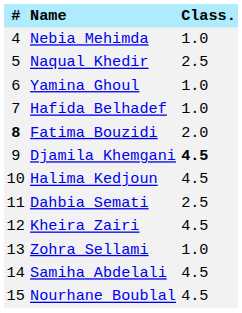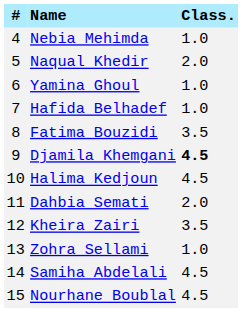 <table border=0 cellpadding=2 cellspacing=0  |- bgcolor=#F2F2F2 style="text-align:center; font-size:90%;">
 <tr bgcolor=#ADEBFD>
 <th>#</th>
 <th align=left>Name</th>
 <th align=left>Class.</th>
 </tr>
 <tr>
 <td>4</td>
 <td align=left><a href='#'>Nebia Mehimda</a></td>
 <td align=left>1.0</td>
 </tr>
 <tr>
 <td>5</td>
 <td align=left><a href='#'>Naqual Khedir</a></td>
-<td align=left>2.5</td>
+<td align=left>2.0</td>
 </tr>
 <tr>
 <td>6</td>
 <td align=left><a href='#'>Yamina Ghoul</a></td>
 <td align=left>1.0</td>
 </tr>
 <tr>
 <td>7</td>
 <td align=left><a href='#'>Hafida Belhadef</a></td>
 <td align=left>1.0</td>
 </tr>
 <tr>
-<td><strong>8</strong></td>
+<td>8</td>
 <td align=left><a href='#'>Fatima Bouzidi</a></td>
-<td align=left>2.0</td>
+<td align=left>3.5</td>
 </tr>
 <tr>
 <td>9</td>
 <td align=left><a href='#'>Djamila Khemgani</a></td>
 <td align=left><strong>4.5</strong></td>
 </tr>
 <tr>
 <td>10</td>
 <td align=left><a href='#'>Halima Kedjoun</a></td>
 <td align=left>4.5</td>
 </tr>
 <tr>
 <td>11</td>
 <td align=left><a href='#'>Dahbia Semati</a></td>
-<td align=left>2.5</td>
+<td align=left>2.0</td>
 </tr>
 <tr>
 <td>12</td>
 <td align=left><a href='#'>Kheira Zairi</a></td>
-<td align=left>4.5</td>
+<td align=left>3.5</td>
 </tr>
 <tr>
 <td>13</td>
 <td align=left><a href='#'>Zohra Sellami</a></td>
 <td align=left>1.0</td>
 </tr>
 <tr>
 <td>14</td>
 <td align=left><a href='#'>Samiha Abdelali</a></td>
 <td align=left>4.5</td>
 </tr>
 <tr>
 <td>15</td>
 <td align=left><a href='#'>Nourhane Boublal</a></td>
 <td align=left>4.5</td>
 </tr>
 </table>
